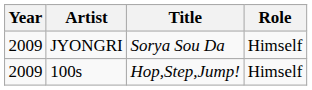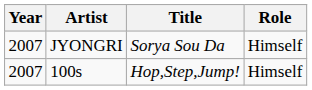 <table class= "wikitable sortable">
 <tr>
 <th>Year</th>
 <th>Artist</th>
 <th>Title</th>
 <th>Role</th>
 </tr>
 <tr>
-<td>2009</td>
+<td>2007</td>
 <td>JYONGRI</td>
 <td><em>Sorya Sou Da</em></td>
 <td>Himself</td>
 </tr>
 <tr>
-<td>2009</td>
+<td>2007</td>
 <td>100s</td>
 <td><em>Hop,Step,Jump!</em></td>
 <td>Himself</td>
 </tr>
 </table>
